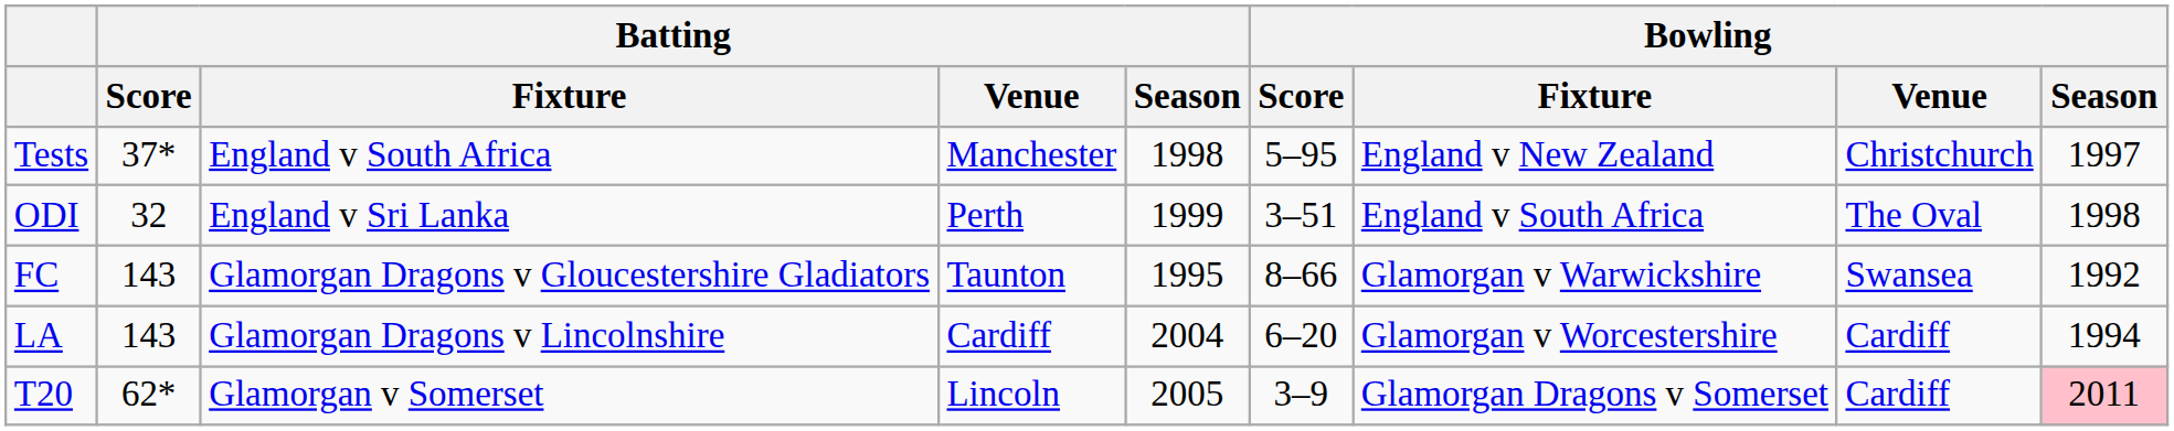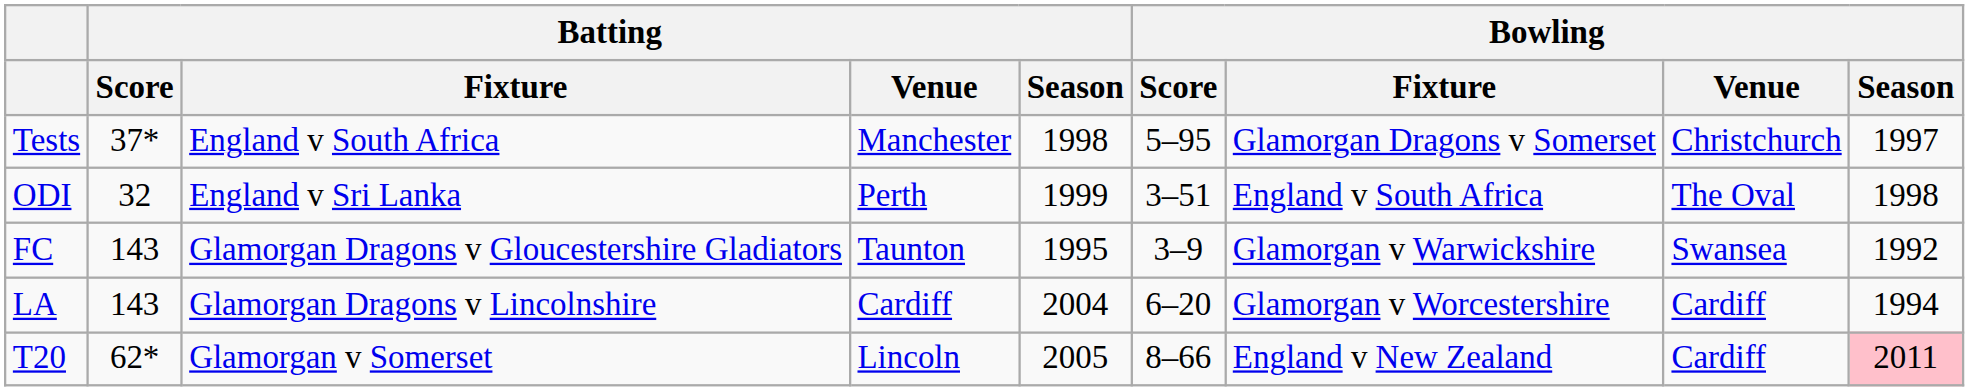 <table class=wikitable style="font-size:90%">
 <tr>
 <th rowspan="1"></th>
 <th colspan="4" rowspan="1">Batting</th>
 <th colspan="4" rowspan="1">Bowling</th>
 </tr>
 <tr>
 <th></th>
 <th>Score</th>
 <th>Fixture</th>
 <th>Venue</th>
 <th>Season</th>
 <th>Score</th>
 <th>Fixture</th>
 <th>Venue</th>
 <th>Season</th>
 </tr>
 <tr>
 <td><a href='#'>Tests</a></td>
 <td align="center">37*</td>
 <td><a href='#'>England</a> v <a href='#'>South Africa</a></td>
 <td><a href='#'>Manchester</a></td>
 <td align="center">1998</td>
 <td align="center">5–95</td>
-<td><a href='#'>England</a> v <a href='#'>New Zealand</a></td>
+<td><a href='#'>Glamorgan Dragons</a> v <a href='#'>Somerset</a></td>
 <td><a href='#'>Christchurch</a></td>
 <td align="center">1997</td>
 </tr>
 <tr>
 <td><a href='#'>ODI</a></td>
 <td align="center">32</td>
 <td><a href='#'>England</a> v <a href='#'>Sri Lanka</a></td>
 <td><a href='#'>Perth</a></td>
 <td align="center">1999</td>
 <td align="center">3–51</td>
 <td><a href='#'>England</a> v <a href='#'>South Africa</a></td>
 <td><a href='#'>The Oval</a></td>
 <td align="center">1998</td>
 </tr>
 <tr>
 <td><a href='#'>FC</a></td>
 <td align="center">143</td>
 <td><a href='#'>Glamorgan Dragons</a> v <a href='#'>Gloucestershire Gladiators</a></td>
 <td><a href='#'>Taunton</a></td>
 <td align="center">1995</td>
-<td align="center">8–66</td>
+<td align="center">3–9</td>
 <td><a href='#'>Glamorgan</a> v <a href='#'>Warwickshire</a></td>
 <td><a href='#'>Swansea</a></td>
 <td align="center">1992</td>
 </tr>
 <tr>
 <td><a href='#'>LA</a></td>
 <td align="center">143</td>
 <td><a href='#'>Glamorgan Dragons</a> v <a href='#'>Lincolnshire</a></td>
 <td><a href='#'>Cardiff</a></td>
 <td align="center">2004</td>
 <td align="center">6–20</td>
 <td><a href='#'>Glamorgan</a> v <a href='#'>Worcestershire</a></td>
 <td><a href='#'>Cardiff</a></td>
 <td align="center">1994</td>
 </tr>
 <tr>
 <td><a href='#'>T20</a></td>
 <td align="center">62*</td>
 <td><a href='#'>Glamorgan</a> v <a href='#'>Somerset</a></td>
 <td><a href='#'>Lincoln</a></td>
 <td align="center">2005</td>
-<td align="center">3–9</td>
-<td><a href='#'>Glamorgan Dragons</a> v <a href='#'>Somerset</a></td>
+<td align="center">8–66</td>
+<td><a href='#'>England</a> v <a href='#'>New Zealand</a></td>
 <td><a href='#'>Cardiff</a></td>
 <td align="center" style="background: pink;">2011</td>
 </tr>
 </table>
